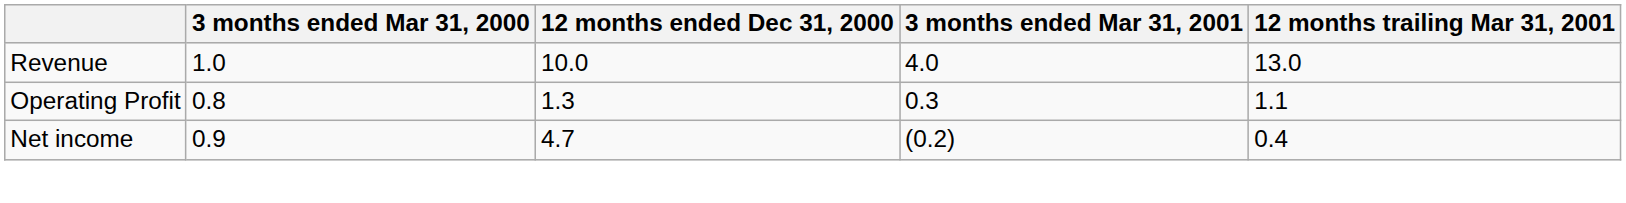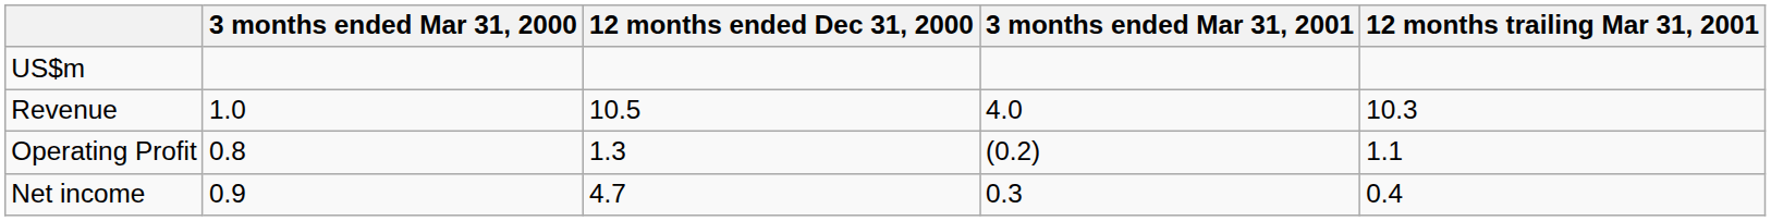 <table class="wikitable">
 <tr>
 <th></th>
 <th>3 months ended Mar 31, 2000</th>
 <th>12 months ended Dec 31, 2000</th>
 <th>3 months ended Mar 31, 2001</th>
 <th>12 months trailing Mar 31, 2001</th>
 </tr>
 <tr>
+<td>US$m</td>
+<td></td>
+<td></td>
+<td></td>
+<td></td>
+</tr>
+<tr>
 <td>Revenue</td>
 <td>1.0</td>
-<td>10.0</td>
+<td>10.5</td>
 <td>4.0</td>
-<td>13.0</td>
+<td>10.3</td>
 </tr>
 <tr>
 <td>Operating Profit</td>
 <td>0.8</td>
 <td>1.3</td>
-<td>0.3</td>
+<td>(0.2)</td>
 <td>1.1</td>
 </tr>
 <tr>
 <td>Net income</td>
 <td>0.9</td>
 <td>4.7</td>
-<td>(0.2)</td>
+<td>0.3</td>
 <td>0.4</td>
 </tr>
 </table>
